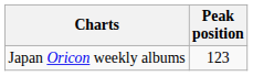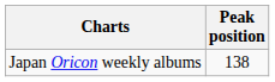 <table class="wikitable sortable">
 <tr>
 <th>Charts</th>
 <th>Peak<br>position</th>
 </tr>
 <tr>
 <td>Japan <em><a href='#'>Oricon</a></em> weekly albums</td>
-<td align="center">123</td>
+<td align="center">138</td>
 </tr>
 </table>
